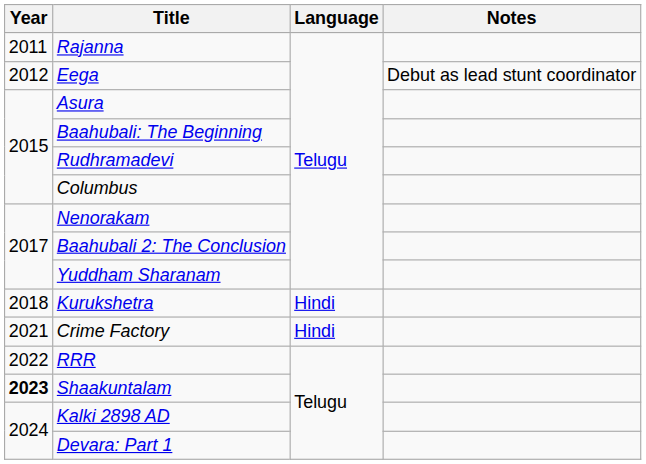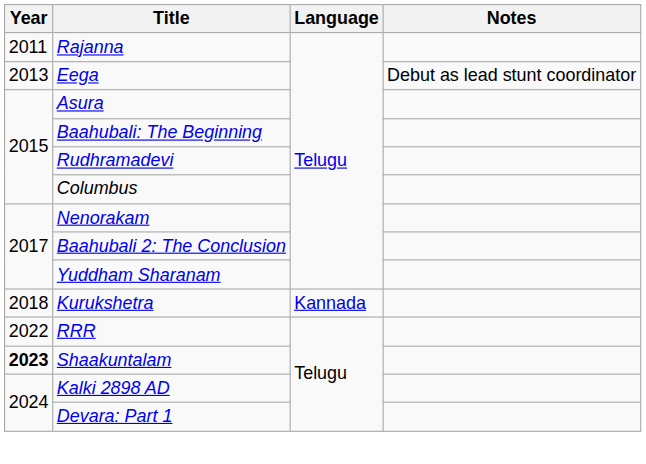 <table class="wikitable sortable">
 <tr>
 <th>Year</th>
 <th>Title</th>
 <th>Language</th>
 <th>Notes</th>
 </tr>
 <tr>
 <td>2011</td>
 <td><em><a href='#'>Rajanna</a></em></td>
 <td rowspan="9"><a href='#'>Telugu</a></td>
 <td></td>
 </tr>
 <tr>
-<td>2012</td>
+<td>2013</td>
 <td><em><a href='#'>Eega</a></em></td>
 <td>Debut as lead stunt coordinator</td>
 </tr>
 <tr>
 <td rowspan="4">2015</td>
 <td><a href='#'><em>Asura</em></a></td>
 <td></td>
 </tr>
 <tr>
 <td><em><a href='#'>Baahubali: The Beginning</a></em></td>
 <td></td>
 </tr>
 <tr>
 <td><a href='#'><em>Rudhramadevi</em></a></td>
 <td></td>
 </tr>
 <tr>
 <td><em>Columbus</em></td>
 <td></td>
 </tr>
 <tr>
 <td rowspan="3">2017</td>
 <td><em><a href='#'>Nenorakam</a></em></td>
 <td></td>
 </tr>
 <tr>
 <td><em><a href='#'>Baahubali 2: The Conclusion</a></em></td>
 <td></td>
 </tr>
 <tr>
 <td><em><a href='#'>Yuddham Sharanam</a></em></td>
 <td></td>
 </tr>
 <tr>
 <td>2018</td>
 <td><a href='#'><em>Kurukshetra</em></a></td>
-<td><a href='#'>Hindi</a></td>
-<td></td>
-</tr>
-<tr>
-<td>2021</td>
-<td><em>Crime Factory</em></td>
-<td><a href='#'>Hindi</a></td>
+<td><a href='#'>Kannada</a></td>
 <td></td>
 </tr>
 <tr>
 <td>2022</td>
 <td><em><a href='#'>RRR</a></em></td>
 <td rowspan="4">Telugu</td>
 </tr>
 <tr>
 <td><strong>2023</strong></td>
 <td><em><a href='#'>Shaakuntalam</a></em></td>
 <td></td>
 </tr>
 <tr>
 <td rowspan="2">2024</td>
 <td><em><a href='#'>Kalki 2898 AD</a></em></td>
 <td></td>
 </tr>
 <tr>
 <td><em><a href='#'>Devara: Part 1</a></em></td>
 <td></td>
 </tr>
 </table>
